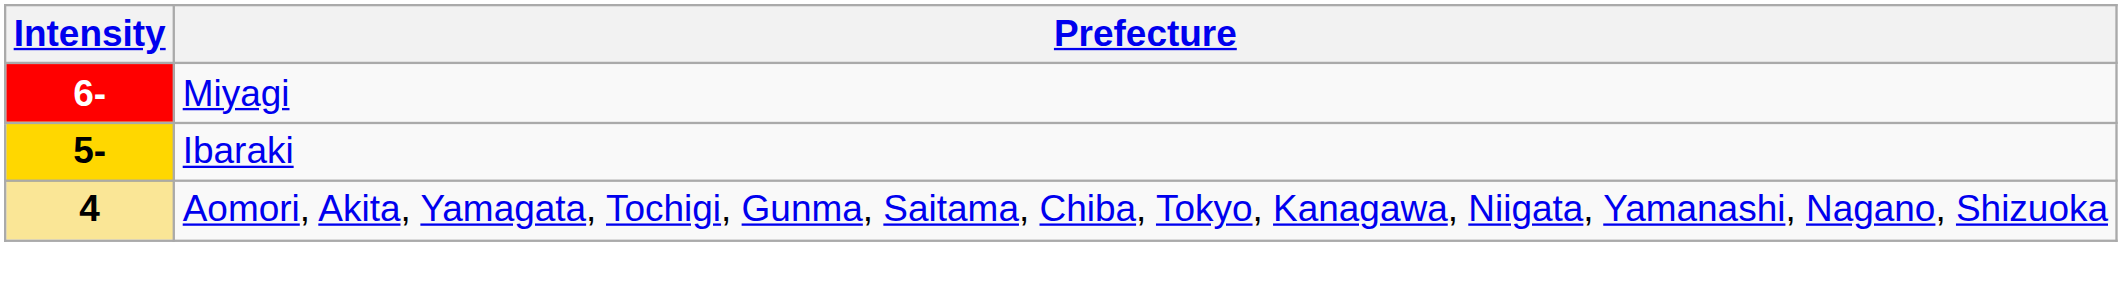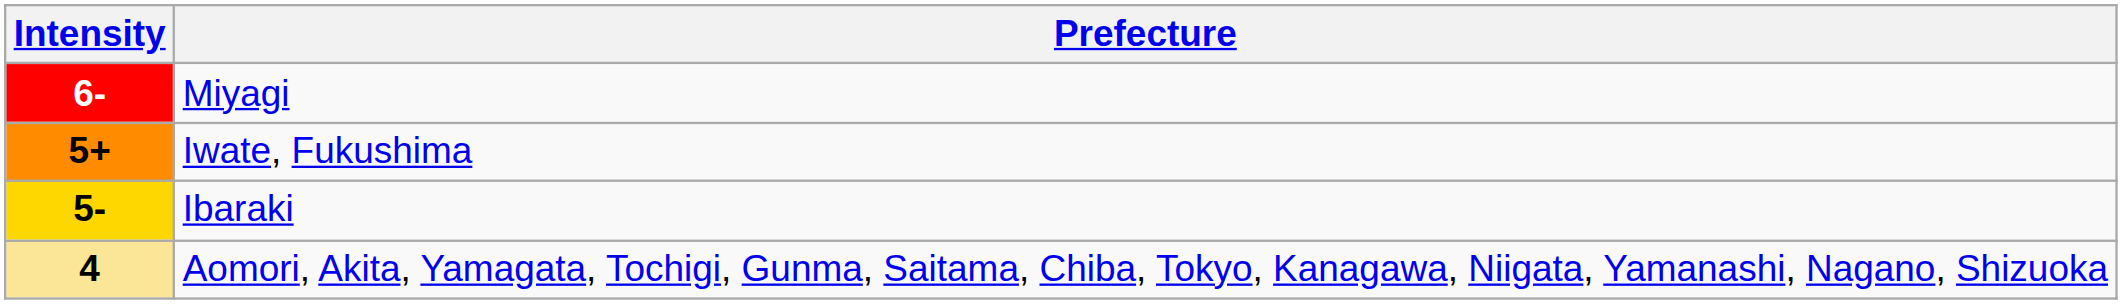 <table class="wikitable">
 <tr>
 <th><a href='#'>Intensity</a></th>
 <th><a href='#'>Prefecture</a></th>
 </tr>
 <tr>
 <th style="background:#FF0000; color:#fff">6-</th>
 <td><a href='#'>Miyagi</a></td>
 </tr>
 <tr>
+<th style="background:#FF8C00">5+</th>
+<td><a href='#'>Iwate</a>, <a href='#'>Fukushima</a></td>
+</tr>
+<tr>
 <th style="background:#FFD700; color:#000000">5-</th>
 <td><a href='#'>Ibaraki</a></td>
 </tr>
 <tr>
 <th style="background:#FAE696">4</th>
 <td><a href='#'>Aomori</a>, <a href='#'>Akita</a>, <a href='#'>Yamagata</a>, <a href='#'>Tochigi</a>, <a href='#'>Gunma</a>, <a href='#'>Saitama</a>, <a href='#'>Chiba</a>, <a href='#'>Tokyo</a>, <a href='#'>Kanagawa</a>, <a href='#'>Niigata</a>, <a href='#'>Yamanashi</a>, <a href='#'>Nagano</a>, <a href='#'>Shizuoka</a></td>
 </tr>
 </table>
